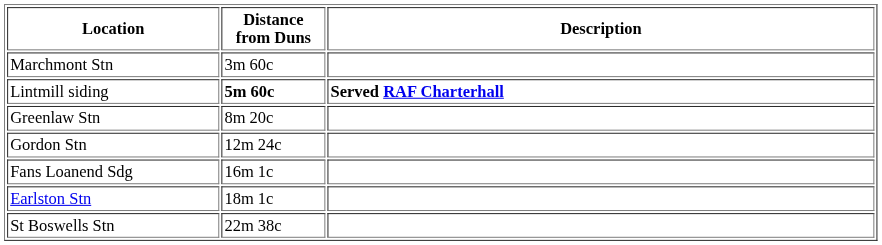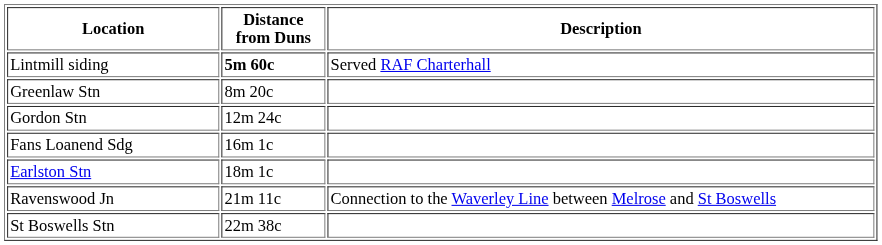 <table border="1" cellpadding="2">
 <tr>
 <th style="width:200px;">Location</th>
 <th width="95">Distance from Duns</th>
 <th style="width:525px;">Description</th>
 </tr>
 <tr>
-<td>Marchmont Stn</td>
-<td>3m 60c</td>
-<td></td>
-</tr>
-<tr>
 <td>Lintmill siding</td>
 <td><strong>5m 60c</strong></td>
-<td><strong>Served <a href='#'>RAF Charterhall</a></strong></td>
+<td>Served <a href='#'>RAF Charterhall</a></td>
 </tr>
 <tr>
 <td>Greenlaw Stn</td>
 <td>8m 20c</td>
 <td></td>
 </tr>
 <tr>
 <td>Gordon Stn</td>
 <td>12m 24c</td>
 <td></td>
 </tr>
 <tr>
 <td>Fans Loanend Sdg</td>
 <td>16m 1c</td>
 <td></td>
 </tr>
 <tr>
 <td><a href='#'>Earlston Stn</a></td>
 <td>18m 1c</td>
 <td></td>
 </tr>
 <tr>
+<td>Ravenswood Jn</td>
+<td>21m 11c</td>
+<td>Connection to the <a href='#'>Waverley Line</a> between <a href='#'>Melrose</a> and <a href='#'>St Boswells</a></td>
+</tr>
+<tr>
 <td>St Boswells Stn</td>
 <td>22m 38c</td>
 <td></td>
 </tr>
 </table>
